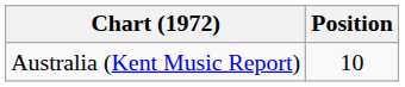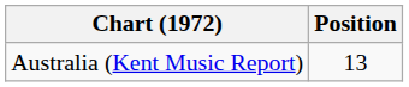 <table class="wikitable">
 <tr>
 <th>Chart (1972)</th>
 <th>Position</th>
 </tr>
 <tr>
 <td>Australia (<a href='#'>Kent Music Report</a>)</td>
-<td style="text-align:center;">10</td>
+<td style="text-align:center;">13</td>
 </tr>
 </table>
